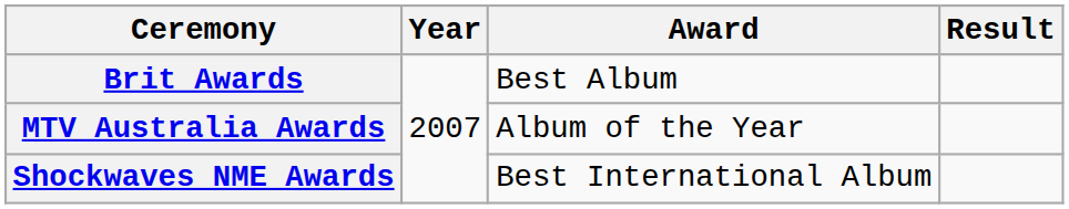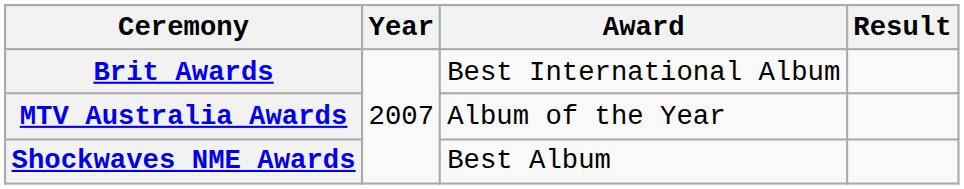 <table class="wikitable plainrowheaders">
 <tr>
 <th scope="col">Ceremony</th>
 <th scope="col">Year</th>
 <th scope="col">Award</th>
 <th scope="col">Result</th>
 </tr>
 <tr>
 <th scope="row"><a href='#'>Brit Awards</a></th>
 <td rowspan="3">2007</td>
-<td>Best Album</td>
+<td>Best International Album</td>
 <td></td>
 </tr>
 <tr>
 <th scope="row"><a href='#'>MTV Australia Awards</a></th>
 <td>Album of the Year</td>
 <td></td>
 </tr>
 <tr>
 <th scope="row"><a href='#'>Shockwaves NME Awards</a></th>
-<td>Best International Album</td>
+<td>Best Album</td>
 <td></td>
 </tr>
 </table>
